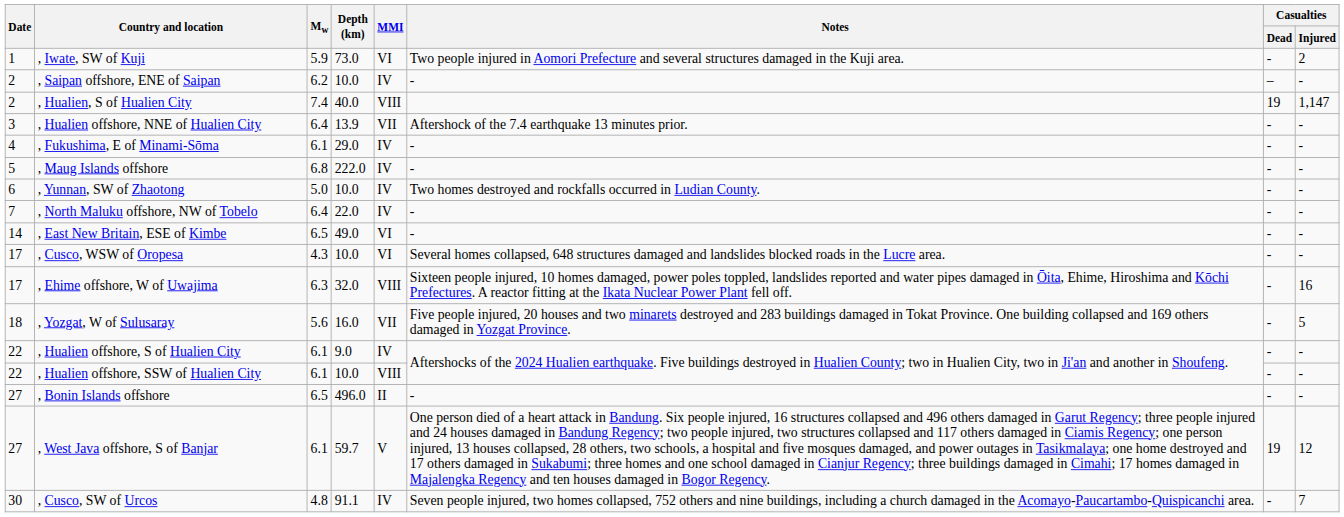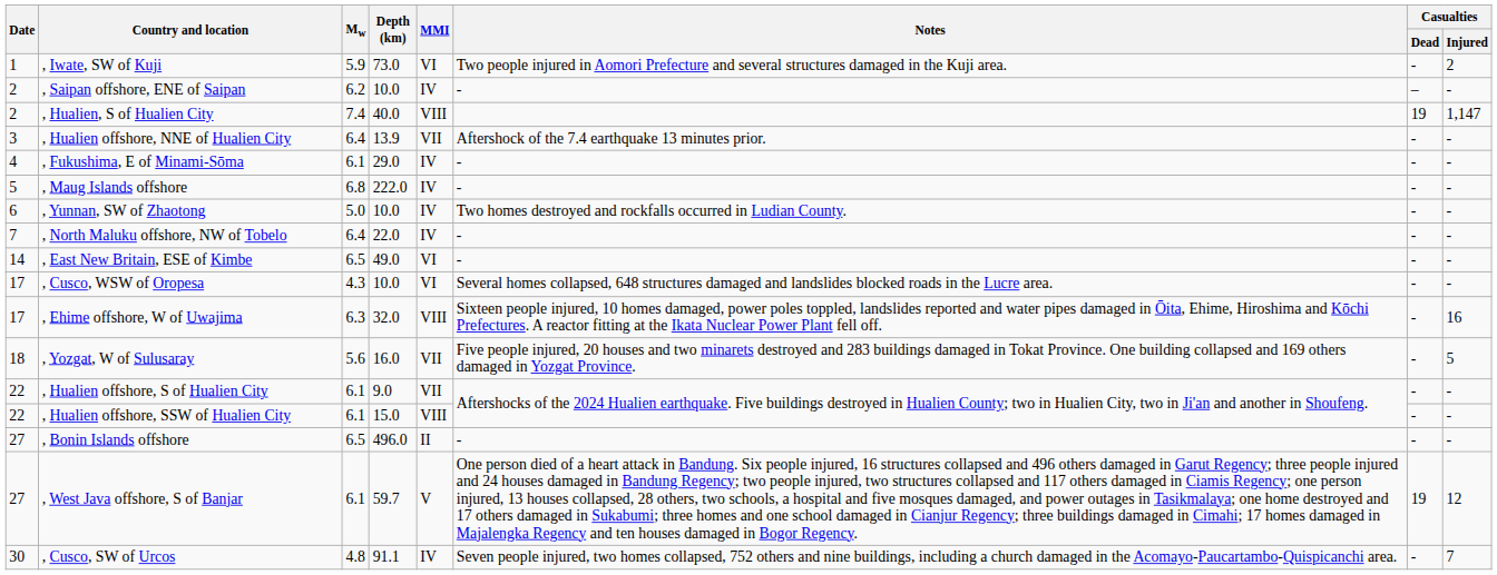 <table class="wikitable sortable" style="border:1px black; margin-left:1em;">
 <tr>
 <th rowspan="2"><small>Date</small></th>
 <th rowspan="2" style="width: 310px"><small>Country and location</small></th>
 <th rowspan="2"><small>M<sub>w</sub></small></th>
 <th rowspan="2"><small>Depth (km)</small></th>
 <th rowspan="2"><small><a href='#'>MMI</a></small></th>
 <th rowspan="2" class="unsortable"><small>Notes</small></th>
 <th colspan="2"><small>Casualties</small></th>
 </tr>
 <tr>
 <th><small>Dead</small></th>
 <th><small>Injured</small></th>
 </tr>
 <tr>
 <td>1</td>
 <td>, <a href='#'>Iwate</a>,  SW of <a href='#'>Kuji</a></td>
 <td>5.9</td>
 <td>73.0</td>
 <td>VI</td>
 <td>Two people injured in <a href='#'>Aomori Prefecture</a> and several structures damaged in the Kuji area.</td>
 <td>-</td>
 <td>2</td>
 </tr>
 <tr>
 <td>2</td>
 <td>, <a href='#'>Saipan</a> offshore,  ENE of <a href='#'>Saipan</a></td>
 <td>6.2</td>
 <td>10.0</td>
 <td>IV</td>
 <td>-</td>
 <td>–</td>
 <td>-</td>
 </tr>
 <tr>
 <td>2</td>
 <td>, <a href='#'>Hualien</a>,  S of <a href='#'>Hualien City</a></td>
 <td>7.4</td>
 <td>40.0</td>
 <td>VIII</td>
 <td></td>
 <td>19</td>
 <td>1,147</td>
 </tr>
 <tr>
 <td>3</td>
 <td>, <a href='#'>Hualien</a> offshore,  NNE of <a href='#'>Hualien City</a></td>
 <td>6.4</td>
 <td>13.9</td>
 <td>VII</td>
 <td>Aftershock of the 7.4 earthquake 13 minutes prior.</td>
 <td>-</td>
 <td>-</td>
 </tr>
 <tr>
 <td>4</td>
 <td>, <a href='#'>Fukushima</a>,  E of <a href='#'>Minami-Sōma</a></td>
 <td>6.1</td>
 <td>29.0</td>
 <td>IV</td>
 <td>-</td>
 <td>-</td>
 <td>-</td>
 </tr>
 <tr>
 <td>5</td>
 <td>, <a href='#'>Maug Islands</a> offshore</td>
 <td>6.8</td>
 <td>222.0</td>
 <td>IV</td>
 <td>-</td>
 <td>-</td>
 <td>-</td>
 </tr>
 <tr>
 <td>6</td>
 <td>, <a href='#'>Yunnan</a>,  SW of <a href='#'>Zhaotong</a></td>
 <td>5.0</td>
 <td>10.0</td>
 <td>IV</td>
 <td>Two homes destroyed and rockfalls occurred in <a href='#'>Ludian County</a>.</td>
 <td>-</td>
 <td>-</td>
 </tr>
 <tr>
 <td>7</td>
 <td>, <a href='#'>North Maluku</a> offshore,  NW of <a href='#'>Tobelo</a></td>
 <td>6.4</td>
 <td>22.0</td>
 <td>IV</td>
 <td>-</td>
 <td>-</td>
 <td>-</td>
 </tr>
 <tr>
 <td>14</td>
 <td>, <a href='#'>East New Britain</a>,  ESE of <a href='#'>Kimbe</a></td>
 <td>6.5</td>
 <td>49.0</td>
 <td>VI</td>
 <td>-</td>
 <td>-</td>
 <td>-</td>
 </tr>
 <tr>
 <td>17</td>
 <td>, <a href='#'>Cusco</a>,  WSW of <a href='#'>Oropesa</a></td>
 <td>4.3</td>
 <td>10.0</td>
 <td>VI</td>
 <td>Several homes collapsed, 648 structures damaged and landslides blocked roads in the <a href='#'>Lucre</a> area.</td>
 <td>-</td>
 <td>-</td>
 </tr>
 <tr>
 <td>17</td>
 <td>, <a href='#'>Ehime</a> offshore,  W of <a href='#'>Uwajima</a></td>
 <td>6.3</td>
 <td>32.0</td>
 <td>VIII</td>
 <td>Sixteen people injured, 10 homes damaged, power poles toppled, landslides reported and water pipes damaged in <a href='#'>Ōita</a>, Ehime, Hiroshima and <a href='#'>Kōchi Prefectures</a>. A reactor fitting at the <a href='#'>Ikata Nuclear Power Plant</a> fell off.</td>
 <td>-</td>
 <td>16</td>
 </tr>
 <tr>
 <td>18</td>
 <td>, <a href='#'>Yozgat</a>,  W of <a href='#'>Sulusaray</a></td>
 <td>5.6</td>
 <td>16.0</td>
 <td>VII</td>
 <td>Five people injured, 20 houses and two <a href='#'>minarets</a> destroyed and 283 buildings damaged in Tokat Province. One building collapsed and 169 others damaged in <a href='#'>Yozgat Province</a>.</td>
 <td>-</td>
 <td>5</td>
 </tr>
 <tr>
 <td>22</td>
 <td>, <a href='#'>Hualien</a> offshore,  S of <a href='#'>Hualien City</a></td>
 <td>6.1</td>
 <td>9.0</td>
-<td>IV</td>
+<td>VII</td>
 <td rowspan="2">Aftershocks of the <a href='#'>2024 Hualien earthquake</a>. Five buildings destroyed in <a href='#'>Hualien County</a>; two in Hualien City, two in <a href='#'>Ji'an</a> and another in <a href='#'>Shoufeng</a>.</td>
 <td>-</td>
 <td>-</td>
 </tr>
 <tr>
 <td>22</td>
 <td>, <a href='#'>Hualien</a> offshore,  SSW of <a href='#'>Hualien City</a></td>
 <td>6.1</td>
-<td>10.0</td>
+<td>15.0</td>
 <td>VIII</td>
 <td>-</td>
 <td>-</td>
 </tr>
 <tr>
 <td>27</td>
 <td>, <a href='#'>Bonin Islands</a> offshore</td>
 <td>6.5</td>
 <td>496.0</td>
 <td>II</td>
 <td>-</td>
 <td>-</td>
 <td>-</td>
 </tr>
 <tr>
 <td>27</td>
 <td>, <a href='#'>West Java</a> offshore,  S of <a href='#'>Banjar</a></td>
 <td>6.1</td>
 <td>59.7</td>
 <td>V</td>
 <td>One person died of a heart attack in <a href='#'>Bandung</a>. Six people injured, 16 structures collapsed and 496 others damaged in <a href='#'>Garut Regency</a>; three people injured and 24 houses damaged in <a href='#'>Bandung Regency</a>; two people injured, two structures collapsed and 117 others damaged in <a href='#'>Ciamis Regency</a>; one person injured, 13 houses collapsed, 28 others, two schools, a hospital and five mosques damaged, and power outages in <a href='#'>Tasikmalaya</a>; one home destroyed and 17 others damaged in <a href='#'>Sukabumi</a>; three homes and one school damaged in <a href='#'>Cianjur Regency</a>; three buildings damaged in <a href='#'>Cimahi</a>; 17 homes damaged in <a href='#'>Majalengka Regency</a> and ten houses damaged in <a href='#'>Bogor Regency</a>.</td>
 <td>19</td>
 <td>12</td>
 </tr>
 <tr>
 <td>30</td>
 <td>, <a href='#'>Cusco</a>,  SW of <a href='#'>Urcos</a></td>
 <td>4.8</td>
 <td>91.1</td>
 <td>IV</td>
 <td>Seven people injured, two homes collapsed, 752 others and nine buildings, including a church damaged in the <a href='#'>Acomayo</a>-<a href='#'>Paucartambo</a>-<a href='#'>Quispicanchi</a> area.</td>
 <td>-</td>
 <td>7</td>
 </tr>
 <tr>
 </tr>
 </table>
